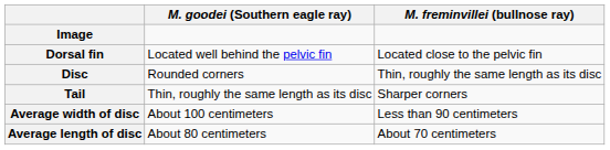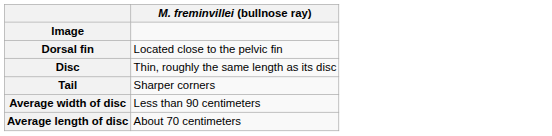 <table class="wikitable">
 <tr>
 <th></th>
-<th><em>M. goodei</em> (Southern eagle ray)</th>
 <th><em>M. freminvillei</em> (bullnose ray)</th>
 </tr>
 <tr>
 <th>Image</th>
 <td></td>
-<td></td>
 </tr>
 <tr>
 <th>Dorsal fin</th>
-<td>Located well behind the <a href='#'>pelvic fin</a></td>
 <td>Located close to the pelvic fin</td>
 </tr>
 <tr>
 <th>Disc</th>
-<td>Rounded corners</td>
 <td>Thin, roughly the same length as its disc</td>
 </tr>
 <tr>
 <th>Tail</th>
-<td>Thin, roughly the same length as its disc</td>
 <td>Sharper corners</td>
 </tr>
 <tr>
 <th>Average width of disc</th>
-<td>About 100 centimeters</td>
 <td>Less than 90 centimeters</td>
 </tr>
 <tr>
 <th>Average length of disc</th>
-<td>About 80 centimeters</td>
 <td>About 70 centimeters</td>
 </tr>
 </table>
